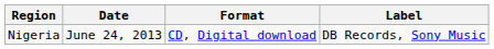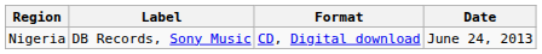 <table class="wikitable sortable">
 <tr>
 <th>Region</th>
+<th>Label</th>
+<th>Format</th>
 <th>Date</th>
-<th>Format</th>
-<th>Label</th>
 </tr>
 <tr>
 <td>Nigeria</td>
+<td>DB Records, <a href='#'>Sony Music</a></td>
+<td><a href='#'>CD</a>, <a href='#'>Digital download</a></td>
 <td>June 24, 2013</td>
-<td><a href='#'>CD</a>, <a href='#'>Digital download</a></td>
-<td>DB Records, <a href='#'>Sony Music</a></td>
 </tr>
 </table>
